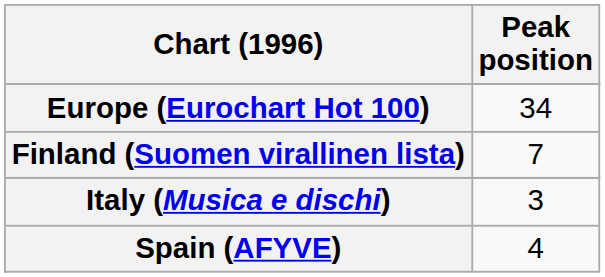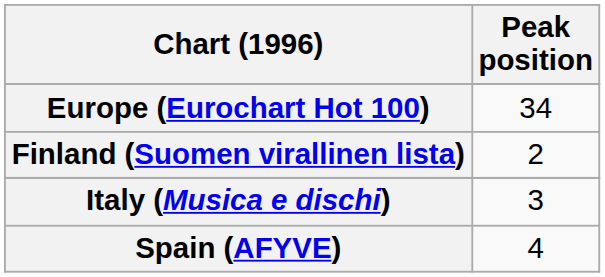 <table class="wikitable plainrowheaders sortable">
 <tr>
 <th>Chart (1996)</th>
 <th>Peak<br>position</th>
 </tr>
 <tr>
 </tr>
 <tr>
 <th scope="row">Europe (<a href='#'>Eurochart Hot 100</a>)</th>
 <td align="center">34</td>
 </tr>
 <tr>
 <th scope="row">Finland (<a href='#'>Suomen virallinen lista</a>)</th>
-<td align="center">7</td>
+<td align="center">2</td>
 </tr>
 <tr>
 </tr>
 <tr>
 <th scope="row">Italy (<em><a href='#'>Musica e dischi</a></em>)</th>
 <td align="center">3</td>
 </tr>
 <tr>
 <th scope="row">Spain (<a href='#'>AFYVE</a>)</th>
 <td align="center">4</td>
 </tr>
 </table>
